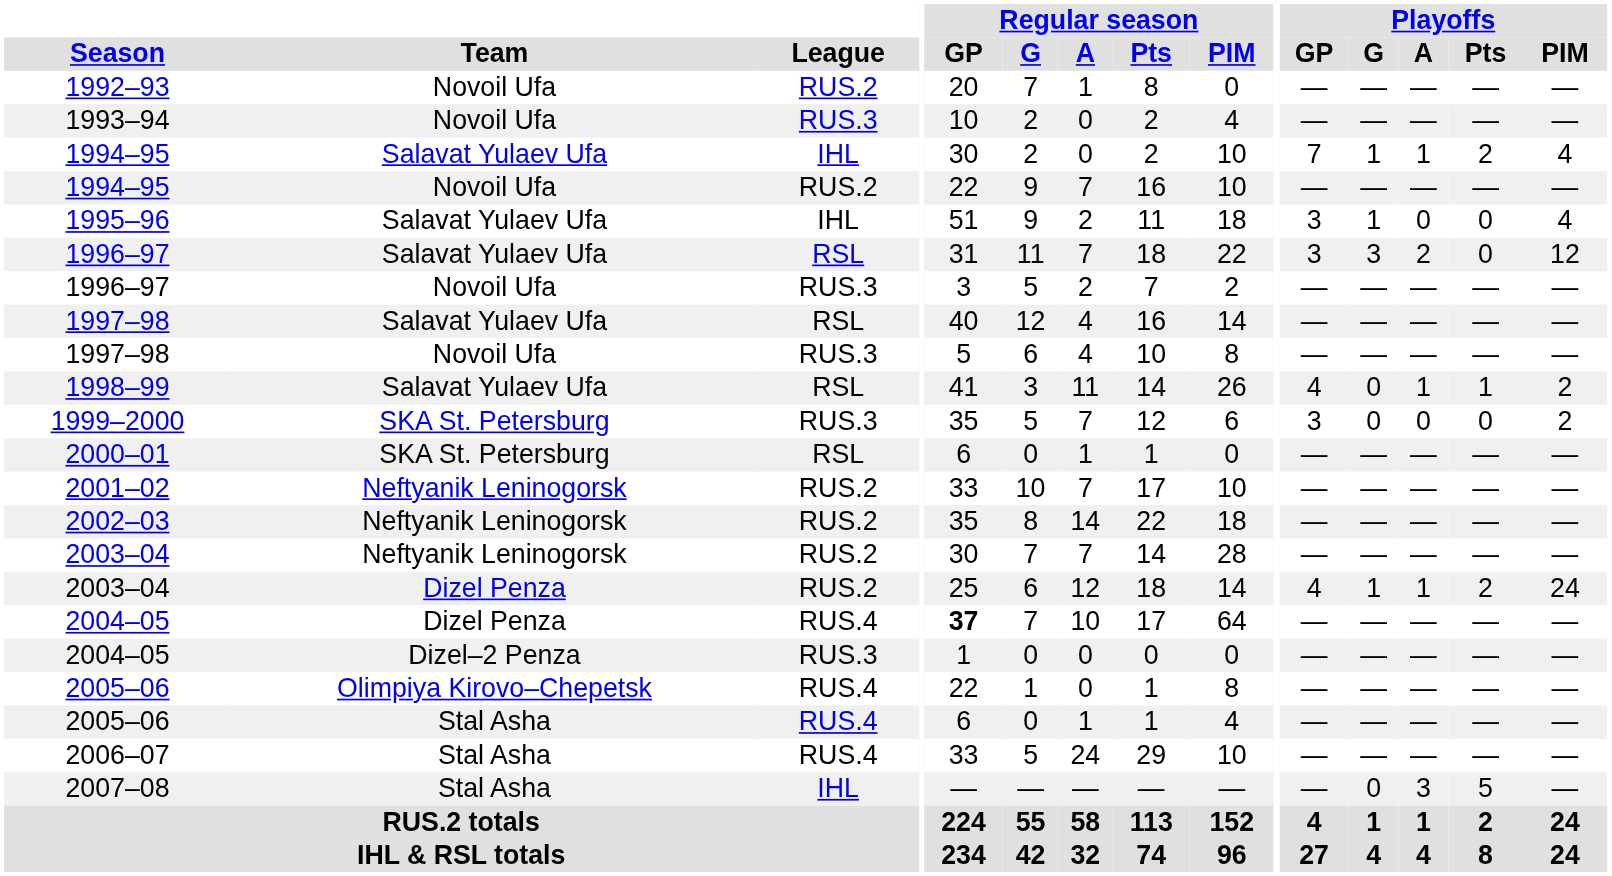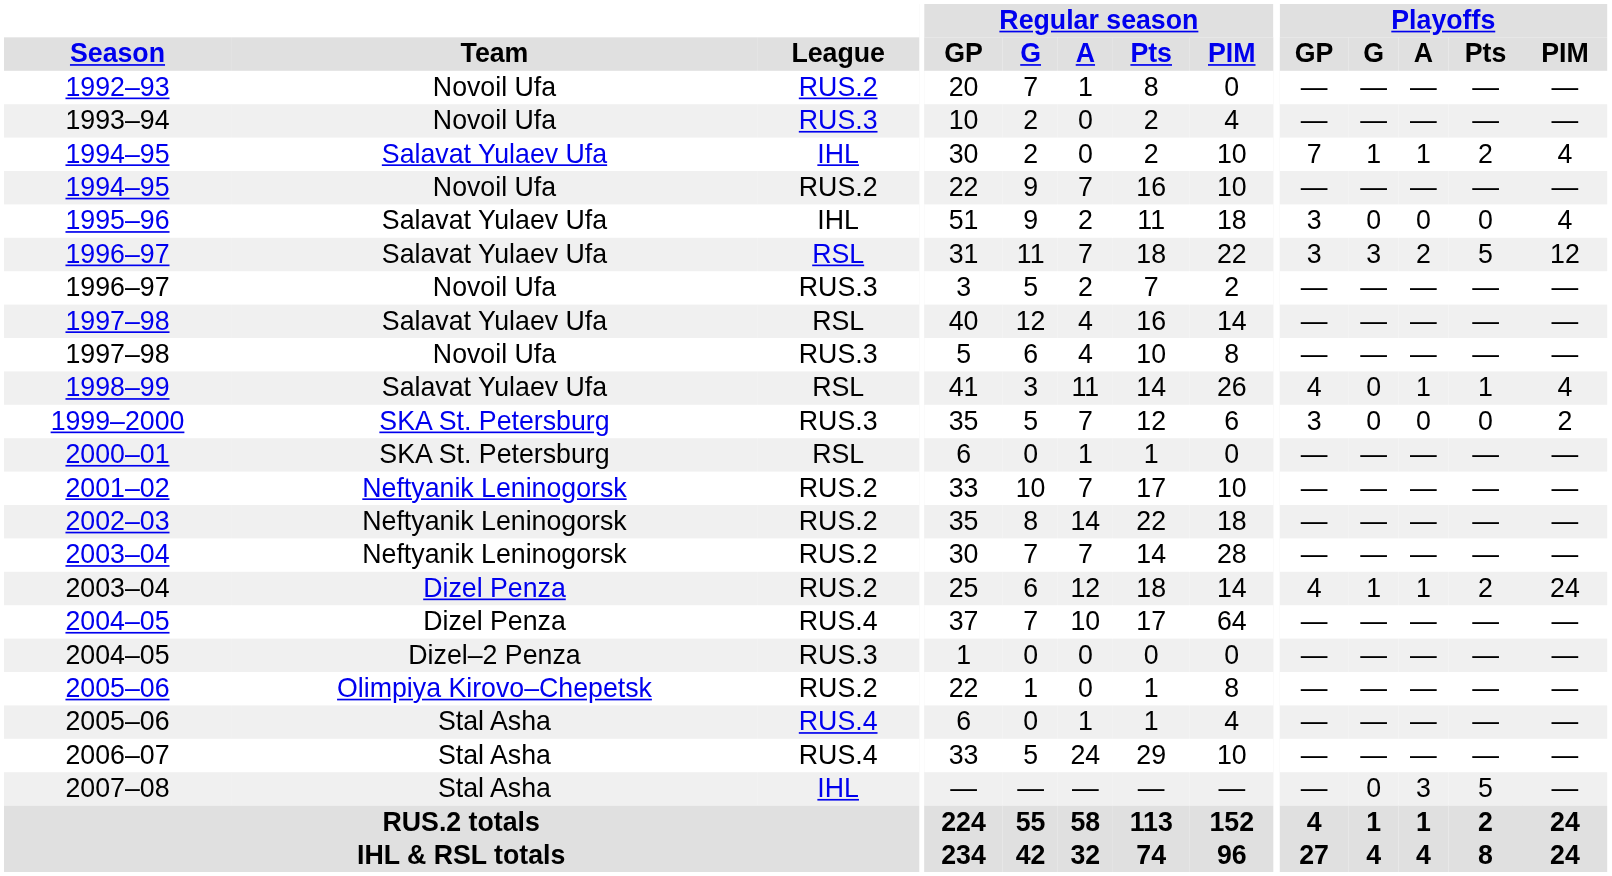 <table border="0" cellpadding="1" cellspacing="0" style="text-align:center; width:60em">
 <tr bgcolor="#e0e0e0">
 <th colspan="3" bgcolor="#ffffff"></th>
 <th rowspan="99" bgcolor="#ffffff"></th>
 <th colspan="5"><a href='#'>Regular season</a></th>
 <th rowspan="99" bgcolor="#ffffff"></th>
 <th colspan="5"><a href='#'>Playoffs</a></th>
 </tr>
 <tr bgcolor="#e0e0e0">
 <th><a href='#'>Season</a></th>
 <th>Team</th>
 <th>League</th>
 <th>GP</th>
 <th><a href='#'>G</a></th>
 <th><a href='#'>A</a></th>
 <th><a href='#'>Pts</a></th>
 <th><a href='#'>PIM</a></th>
 <th>GP</th>
 <th>G</th>
 <th>A</th>
 <th>Pts</th>
 <th>PIM</th>
 </tr>
 <tr>
 <td><a href='#'>1992–93</a></td>
 <td>Novoil Ufa</td>
 <td><a href='#'>RUS.2</a></td>
 <td>20</td>
 <td>7</td>
 <td>1</td>
 <td>8</td>
 <td>0</td>
 <td>—</td>
 <td>—</td>
 <td>—</td>
 <td>—</td>
 <td>—</td>
 </tr>
 <tr bgcolor="#f0f0f0">
 <td>1993–94</td>
 <td>Novoil Ufa</td>
 <td><a href='#'>RUS.3</a></td>
 <td>10</td>
 <td>2</td>
 <td>0</td>
 <td>2</td>
 <td>4</td>
 <td>—</td>
 <td>—</td>
 <td>—</td>
 <td>—</td>
 <td>—</td>
 </tr>
 <tr>
 <td><a href='#'>1994–95</a></td>
 <td><a href='#'>Salavat Yulaev Ufa</a></td>
 <td><a href='#'>IHL</a></td>
 <td>30</td>
 <td>2</td>
 <td>0</td>
 <td>2</td>
 <td>10</td>
 <td>7</td>
 <td>1</td>
 <td>1</td>
 <td>2</td>
 <td>4</td>
 </tr>
 <tr bgcolor="#f0f0f0">
 <td><a href='#'>1994–95</a></td>
 <td>Novoil Ufa</td>
 <td>RUS.2</td>
 <td>22</td>
 <td>9</td>
 <td>7</td>
 <td>16</td>
 <td>10</td>
 <td>—</td>
 <td>—</td>
 <td>—</td>
 <td>—</td>
 <td>—</td>
 </tr>
 <tr>
 <td><a href='#'>1995–96</a></td>
 <td>Salavat Yulaev Ufa</td>
 <td>IHL</td>
 <td>51</td>
 <td>9</td>
 <td>2</td>
 <td>11</td>
 <td>18</td>
 <td>3</td>
-<td>1</td>
+<td>0</td>
 <td>0</td>
 <td>0</td>
 <td>4</td>
 </tr>
 <tr bgcolor="#f0f0f0">
 <td><a href='#'>1996–97</a></td>
 <td>Salavat Yulaev Ufa</td>
 <td><a href='#'>RSL</a></td>
 <td>31</td>
 <td>11</td>
 <td>7</td>
 <td>18</td>
 <td>22</td>
 <td>3</td>
 <td>3</td>
 <td>2</td>
-<td>0</td>
+<td>5</td>
 <td>12</td>
 </tr>
 <tr>
 <td>1996–97</td>
 <td>Novoil Ufa</td>
 <td>RUS.3</td>
 <td>3</td>
 <td>5</td>
 <td>2</td>
 <td>7</td>
 <td>2</td>
 <td>—</td>
 <td>—</td>
 <td>—</td>
 <td>—</td>
 <td>—</td>
 </tr>
 <tr bgcolor="#f0f0f0">
 <td><a href='#'>1997–98</a></td>
 <td>Salavat Yulaev Ufa</td>
 <td>RSL</td>
 <td>40</td>
 <td>12</td>
 <td>4</td>
 <td>16</td>
 <td>14</td>
 <td>—</td>
 <td>—</td>
 <td>—</td>
 <td>—</td>
 <td>—</td>
 </tr>
 <tr>
 <td>1997–98</td>
 <td>Novoil Ufa</td>
 <td>RUS.3</td>
 <td>5</td>
 <td>6</td>
 <td>4</td>
 <td>10</td>
 <td>8</td>
 <td>—</td>
 <td>—</td>
 <td>—</td>
 <td>—</td>
 <td>—</td>
 </tr>
 <tr bgcolor="#f0f0f0">
 <td><a href='#'>1998–99</a></td>
 <td>Salavat Yulaev Ufa</td>
 <td>RSL</td>
 <td>41</td>
 <td>3</td>
 <td>11</td>
 <td>14</td>
 <td>26</td>
 <td>4</td>
 <td>0</td>
 <td>1</td>
 <td>1</td>
-<td>2</td>
+<td>4</td>
 </tr>
 <tr>
 <td><a href='#'>1999–2000</a></td>
 <td><a href='#'>SKA St. Petersburg</a></td>
 <td>RUS.3</td>
 <td>35</td>
 <td>5</td>
 <td>7</td>
 <td>12</td>
 <td>6</td>
 <td>3</td>
 <td>0</td>
 <td>0</td>
 <td>0</td>
 <td>2</td>
 </tr>
 <tr bgcolor="#f0f0f0">
 <td><a href='#'>2000–01</a></td>
 <td>SKA St. Petersburg</td>
 <td>RSL</td>
 <td>6</td>
 <td>0</td>
 <td>1</td>
 <td>1</td>
 <td>0</td>
 <td>—</td>
 <td>—</td>
 <td>—</td>
 <td>—</td>
 <td>—</td>
 </tr>
 <tr>
 <td><a href='#'>2001–02</a></td>
 <td><a href='#'>Neftyanik Leninogorsk</a></td>
 <td>RUS.2</td>
 <td>33</td>
 <td>10</td>
 <td>7</td>
 <td>17</td>
 <td>10</td>
 <td>—</td>
 <td>—</td>
 <td>—</td>
 <td>—</td>
 <td>—</td>
 </tr>
 <tr bgcolor="#f0f0f0">
 <td><a href='#'>2002–03</a></td>
 <td>Neftyanik Leninogorsk</td>
 <td>RUS.2</td>
 <td>35</td>
 <td>8</td>
 <td>14</td>
 <td>22</td>
 <td>18</td>
 <td>—</td>
 <td>—</td>
 <td>—</td>
 <td>—</td>
 <td>—</td>
 </tr>
 <tr>
 <td><a href='#'>2003–04</a></td>
 <td>Neftyanik Leninogorsk</td>
 <td>RUS.2</td>
 <td>30</td>
 <td>7</td>
 <td>7</td>
 <td>14</td>
 <td>28</td>
 <td>—</td>
 <td>—</td>
 <td>—</td>
 <td>—</td>
 <td>—</td>
 </tr>
 <tr bgcolor="#f0f0f0">
 <td>2003–04</td>
 <td><a href='#'>Dizel Penza</a></td>
 <td>RUS.2</td>
 <td>25</td>
 <td>6</td>
 <td>12</td>
 <td>18</td>
 <td>14</td>
 <td>4</td>
 <td>1</td>
 <td>1</td>
 <td>2</td>
 <td>24</td>
 </tr>
 <tr>
 <td><a href='#'>2004–05</a></td>
 <td>Dizel Penza</td>
 <td>RUS.4</td>
-<td><strong>37</strong></td>
+<td>37</td>
 <td>7</td>
 <td>10</td>
 <td>17</td>
 <td>64</td>
 <td>—</td>
 <td>—</td>
 <td>—</td>
 <td>—</td>
 <td>—</td>
 </tr>
 <tr bgcolor="#f0f0f0">
 <td>2004–05</td>
 <td>Dizel–2 Penza</td>
 <td>RUS.3</td>
 <td>1</td>
 <td>0</td>
 <td>0</td>
 <td>0</td>
 <td>0</td>
 <td>—</td>
 <td>—</td>
 <td>—</td>
 <td>—</td>
 <td>—</td>
 </tr>
 <tr>
 <td><a href='#'>2005–06</a></td>
 <td><a href='#'>Olimpiya Kirovo–Chepetsk</a></td>
-<td>RUS.4</td>
+<td>RUS.2</td>
 <td>22</td>
 <td>1</td>
 <td>0</td>
 <td>1</td>
 <td>8</td>
 <td>—</td>
 <td>—</td>
 <td>—</td>
 <td>—</td>
 <td>—</td>
 </tr>
 <tr bgcolor="#f0f0f0">
 <td>2005–06</td>
 <td>Stal Asha</td>
 <td><a href='#'>RUS.4</a></td>
 <td>6</td>
 <td>0</td>
 <td>1</td>
 <td>1</td>
 <td>4</td>
 <td>—</td>
 <td>—</td>
 <td>—</td>
 <td>—</td>
 <td>—</td>
 </tr>
 <tr>
 <td>2006–07</td>
 <td>Stal Asha</td>
 <td>RUS.4</td>
 <td>33</td>
 <td>5</td>
 <td>24</td>
 <td>29</td>
 <td>10</td>
 <td>—</td>
 <td>—</td>
 <td>—</td>
 <td>—</td>
 <td>—</td>
 </tr>
 <tr bgcolor="#f0f0f0">
 <td>2007–08</td>
 <td>Stal Asha</td>
 <td><a href='#'>IHL</a></td>
 <td>—</td>
 <td>—</td>
 <td>—</td>
 <td>—</td>
 <td>—</td>
 <td>—</td>
 <td>0</td>
 <td>3</td>
 <td>5</td>
 <td>—</td>
 </tr>
 <tr bgcolor="#e0e0e0">
 <th colspan="3">RUS.2 totals</th>
 <th>224</th>
 <th>55</th>
 <th>58</th>
 <th>113</th>
 <th>152</th>
 <th>4</th>
 <th>1</th>
 <th>1</th>
 <th>2</th>
 <th>24</th>
 </tr>
 <tr bgcolor="#e0e0e0">
 <th colspan="3">IHL & RSL totals</th>
 <th>234</th>
 <th>42</th>
 <th>32</th>
 <th>74</th>
 <th>96</th>
 <th>27</th>
 <th>4</th>
 <th>4</th>
 <th>8</th>
 <th>24</th>
 </tr>
 </table>
